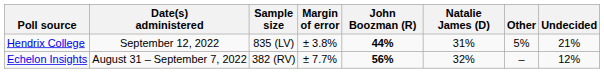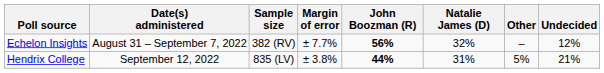 <table class="wikitable" style="font-size:90%;text-align:center;">
 <tr valign=bottom>
 <th>Poll source</th>
 <th>Date(s)<br>administered</th>
 <th>Sample<br>size</th>
 <th>Margin<br>of error</th>
 <th style="width:100px;">John<br>Boozman (R)</th>
 <th style="width:100px;">Natalie<br>James (D)</th>
 <th>Other</th>
 <th>Undecided</th>
 </tr>
 <tr>
+<td style="text-align:left;"><a href='#'>Echelon Insights</a></td>
+<td>August 31 – September 7, 2022</td>
+<td>382 (RV)</td>
+<td>± 7.7%</td>
+<td><strong>56%</strong></td>
+<td>32%</td>
+<td>–</td>
+<td>12%</td>
+</tr>
+<tr>
 <td style="text-align:left;"><a href='#'>Hendrix College</a></td>
 <td>September 12, 2022</td>
 <td>835 (LV)</td>
 <td>± 3.8%</td>
 <td><strong>44%</strong></td>
 <td>31%</td>
 <td>5%</td>
 <td>21%</td>
 </tr>
-<tr>
-<td style="text-align:left;"><a href='#'>Echelon Insights</a></td>
-<td>August 31 – September 7, 2022</td>
-<td>382 (RV)</td>
-<td>± 7.7%</td>
-<td><strong>56%</strong></td>
-<td>32%</td>
-<td>–</td>
-<td>12%</td>
-</tr>
 </table>
